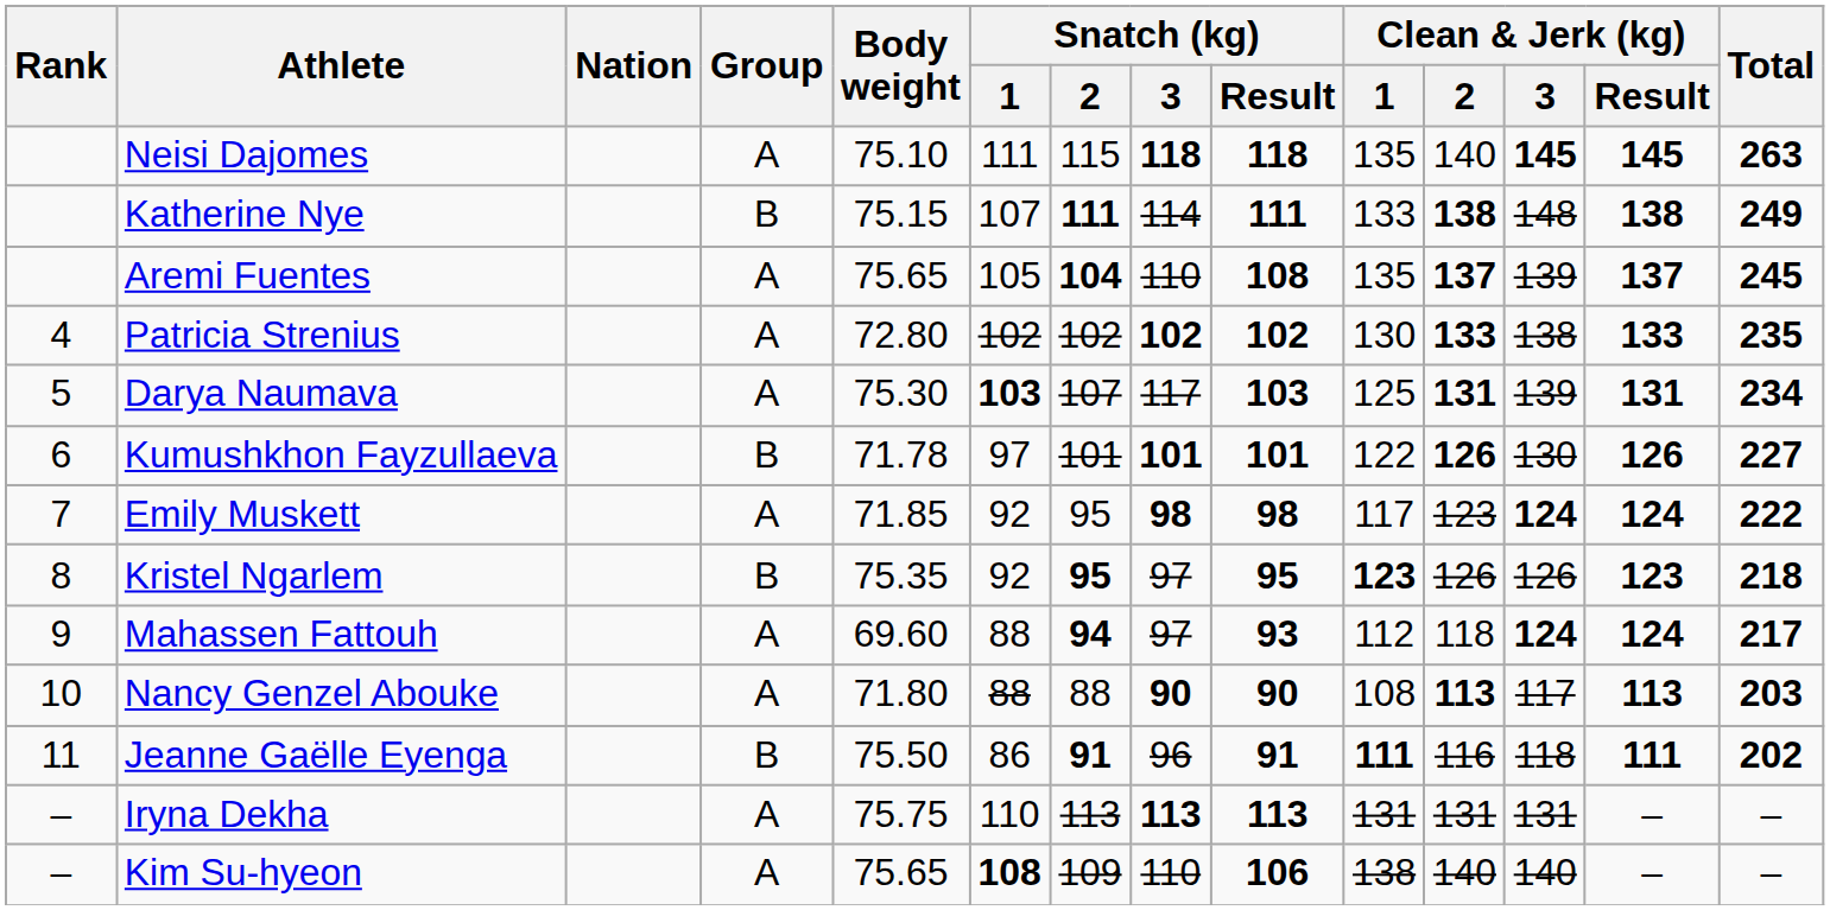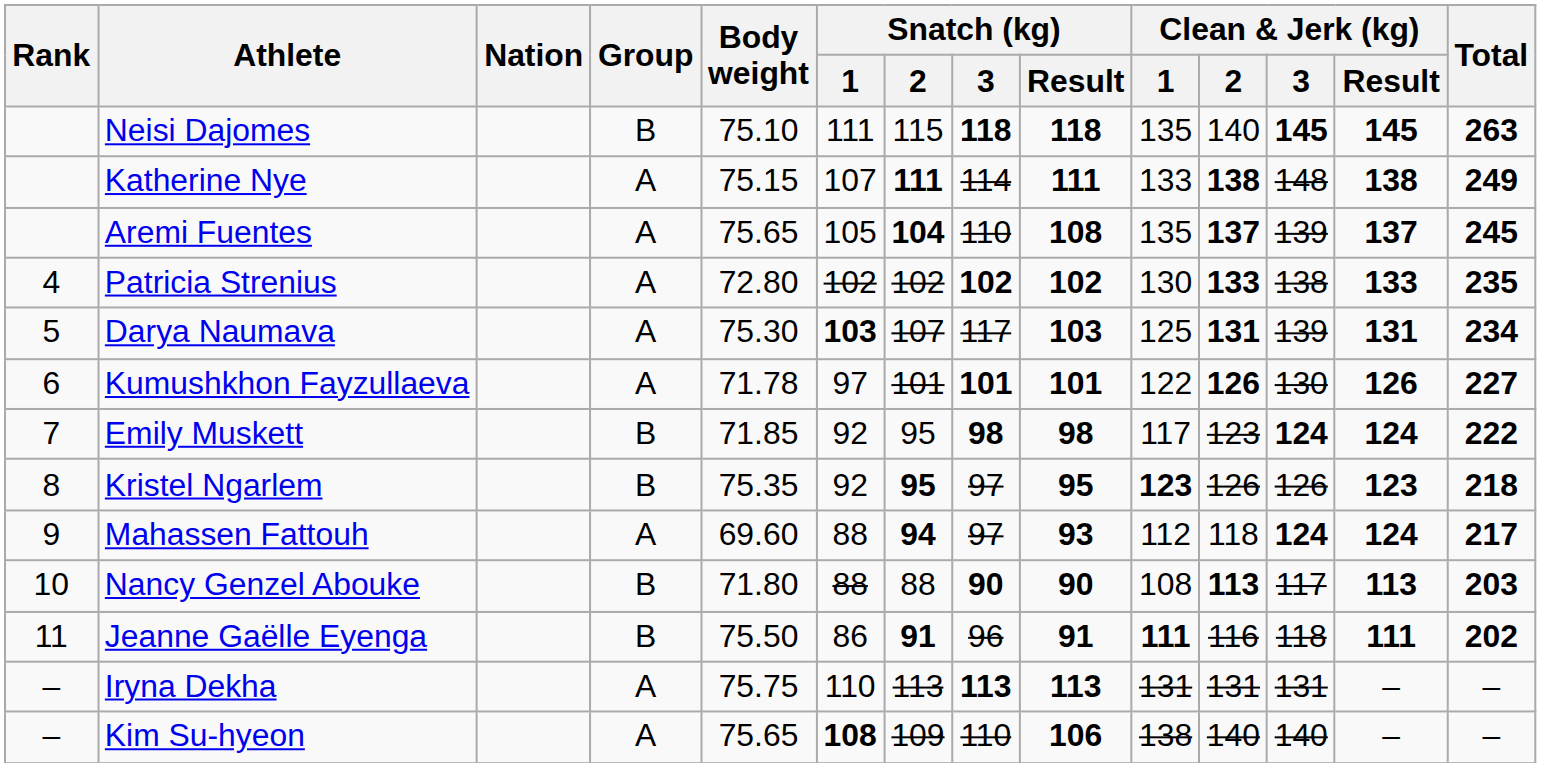 <table class="wikitable sortable" style="text-align:center;">
 <tr>
 <th rowspan=2>Rank</th>
 <th rowspan=2>Athlete</th>
 <th rowspan=2>Nation</th>
 <th rowspan=2>Group</th>
 <th rowspan=2>Body<br>weight</th>
 <th colspan=4>Snatch (kg)</th>
 <th colspan=4>Clean & Jerk (kg)</th>
 <th rowspan=2>Total</th>
 </tr>
 <tr>
 <th>1</th>
 <th>2</th>
 <th>3</th>
 <th>Result</th>
 <th>1</th>
 <th>2</th>
 <th>3</th>
 <th>Result</th>
 </tr>
 <tr>
 <td></td>
 <td align="left"><a href='#'>Neisi Dajomes</a></td>
 <td align=left></td>
-<td>A</td>
+<td>B</td>
 <td>75.10</td>
 <td>111</td>
 <td>115</td>
 <td><strong>118</strong></td>
 <td><strong>118</strong></td>
 <td>135</td>
 <td>140</td>
 <td><strong>145</strong></td>
 <td><strong>145</strong></td>
 <td><strong>263</strong></td>
 </tr>
 <tr>
 <td></td>
 <td align="left"><a href='#'>Katherine Nye</a></td>
 <td align="left"></td>
-<td>B</td>
+<td>A</td>
 <td>75.15</td>
 <td>107</td>
 <td><strong>111</strong></td>
 <td><s>114</s></td>
 <td><strong>111</strong></td>
 <td>133</td>
 <td><strong>138</strong></td>
 <td><s>148</s></td>
 <td><strong>138</strong></td>
 <td><strong>249</strong></td>
 </tr>
 <tr>
 <td></td>
 <td align="left"><a href='#'>Aremi Fuentes</a></td>
 <td align="left"></td>
 <td>A</td>
 <td>75.65</td>
 <td>105</td>
 <td><strong>104</strong></td>
 <td><s>110</s></td>
 <td><strong>108</strong></td>
 <td>135</td>
 <td><strong>137</strong></td>
 <td><s>139</s></td>
 <td><strong>137</strong></td>
 <td><strong>245</strong></td>
 </tr>
 <tr>
 <td>4</td>
 <td align="left"><a href='#'>Patricia Strenius</a></td>
 <td align="left"></td>
 <td>A</td>
 <td>72.80</td>
 <td><s>102</s></td>
 <td><s>102</s></td>
 <td><strong>102</strong></td>
 <td><strong>102</strong></td>
 <td>130</td>
 <td><strong>133</strong></td>
 <td><s>138</s></td>
 <td><strong>133</strong></td>
 <td><strong>235</strong></td>
 </tr>
 <tr>
 <td>5</td>
 <td align="left"><a href='#'>Darya Naumava</a></td>
 <td align="left"></td>
 <td>A</td>
 <td>75.30</td>
 <td><strong>103</strong></td>
 <td><s>107</s></td>
 <td><s>117</s></td>
 <td><strong>103</strong></td>
 <td>125</td>
 <td><strong>131</strong></td>
 <td><s>139</s></td>
 <td><strong>131</strong></td>
 <td><strong>234</strong></td>
 </tr>
 <tr>
 <td>6</td>
 <td align="left"><a href='#'>Kumushkhon Fayzullaeva</a></td>
 <td align="left"></td>
-<td>B</td>
+<td>A</td>
 <td>71.78</td>
 <td>97</td>
 <td><s>101</s></td>
 <td><strong>101</strong></td>
 <td><strong>101</strong></td>
 <td>122</td>
 <td><strong>126</strong></td>
 <td><s>130</s></td>
 <td><strong>126</strong></td>
 <td><strong>227</strong></td>
 </tr>
 <tr>
 <td>7</td>
 <td align="left"><a href='#'>Emily Muskett</a></td>
 <td align="left"></td>
-<td>A</td>
+<td>B</td>
 <td>71.85</td>
 <td>92</td>
 <td>95</td>
 <td><strong>98</strong></td>
 <td><strong>98</strong></td>
 <td>117</td>
 <td><s>123</s></td>
 <td><strong>124</strong></td>
 <td><strong>124</strong></td>
 <td><strong>222</strong></td>
 </tr>
 <tr>
 <td>8</td>
 <td align="left"><a href='#'>Kristel Ngarlem</a></td>
 <td align="left"></td>
 <td>B</td>
 <td>75.35</td>
 <td>92</td>
 <td><strong>95</strong></td>
 <td><s>97</s></td>
 <td><strong>95</strong></td>
 <td><strong>123</strong></td>
 <td><s>126</s></td>
 <td><s>126</s></td>
 <td><strong>123</strong></td>
 <td><strong>218</strong></td>
 </tr>
 <tr>
 <td>9</td>
 <td align="left"><a href='#'>Mahassen Fattouh</a></td>
 <td align="left"></td>
 <td>A</td>
 <td>69.60</td>
 <td>88</td>
 <td><strong>94</strong></td>
 <td><s>97</s></td>
 <td><strong>93</strong></td>
 <td>112</td>
 <td>118</td>
 <td><strong>124</strong></td>
 <td><strong>124</strong></td>
 <td><strong>217</strong></td>
 </tr>
 <tr>
 <td>10</td>
 <td align="left"><a href='#'>Nancy Genzel Abouke</a></td>
 <td align="left"></td>
-<td>A</td>
+<td>B</td>
 <td>71.80</td>
 <td><s>88</s></td>
 <td>88</td>
 <td><strong>90</strong></td>
 <td><strong>90</strong></td>
 <td>108</td>
 <td><strong>113</strong></td>
 <td><s>117</s></td>
 <td><strong>113</strong></td>
 <td><strong>203</strong></td>
 </tr>
 <tr>
 <td>11</td>
 <td align="left"><a href='#'>Jeanne Gaëlle Eyenga</a></td>
 <td align="left"></td>
 <td>B</td>
 <td>75.50</td>
 <td>86</td>
 <td><strong>91</strong></td>
 <td><s>96</s></td>
 <td><strong>91</strong></td>
 <td><strong>111</strong></td>
 <td><s>116</s></td>
 <td><s>118</s></td>
 <td><strong>111</strong></td>
 <td><strong>202</strong></td>
 </tr>
 <tr>
 <td>–</td>
 <td align="left"><a href='#'>Iryna Dekha</a></td>
 <td align="left"></td>
 <td>A</td>
 <td>75.75</td>
 <td>110</td>
 <td><s>113</s></td>
 <td><strong>113</strong></td>
 <td><strong>113</strong></td>
 <td><s>131</s></td>
 <td><s>131</s></td>
 <td><s>131</s></td>
 <td>–</td>
 <td>–</td>
 </tr>
 <tr>
 <td>–</td>
 <td align="left"><a href='#'>Kim Su-hyeon</a></td>
 <td align="left"></td>
 <td>A</td>
 <td>75.65</td>
 <td><strong>108</strong></td>
 <td><s>109</s></td>
 <td><s>110</s></td>
 <td><strong>106</strong></td>
 <td><s>138</s></td>
 <td><s>140</s></td>
 <td><s>140</s></td>
 <td>–</td>
 <td>–</td>
 </tr>
 </table>
